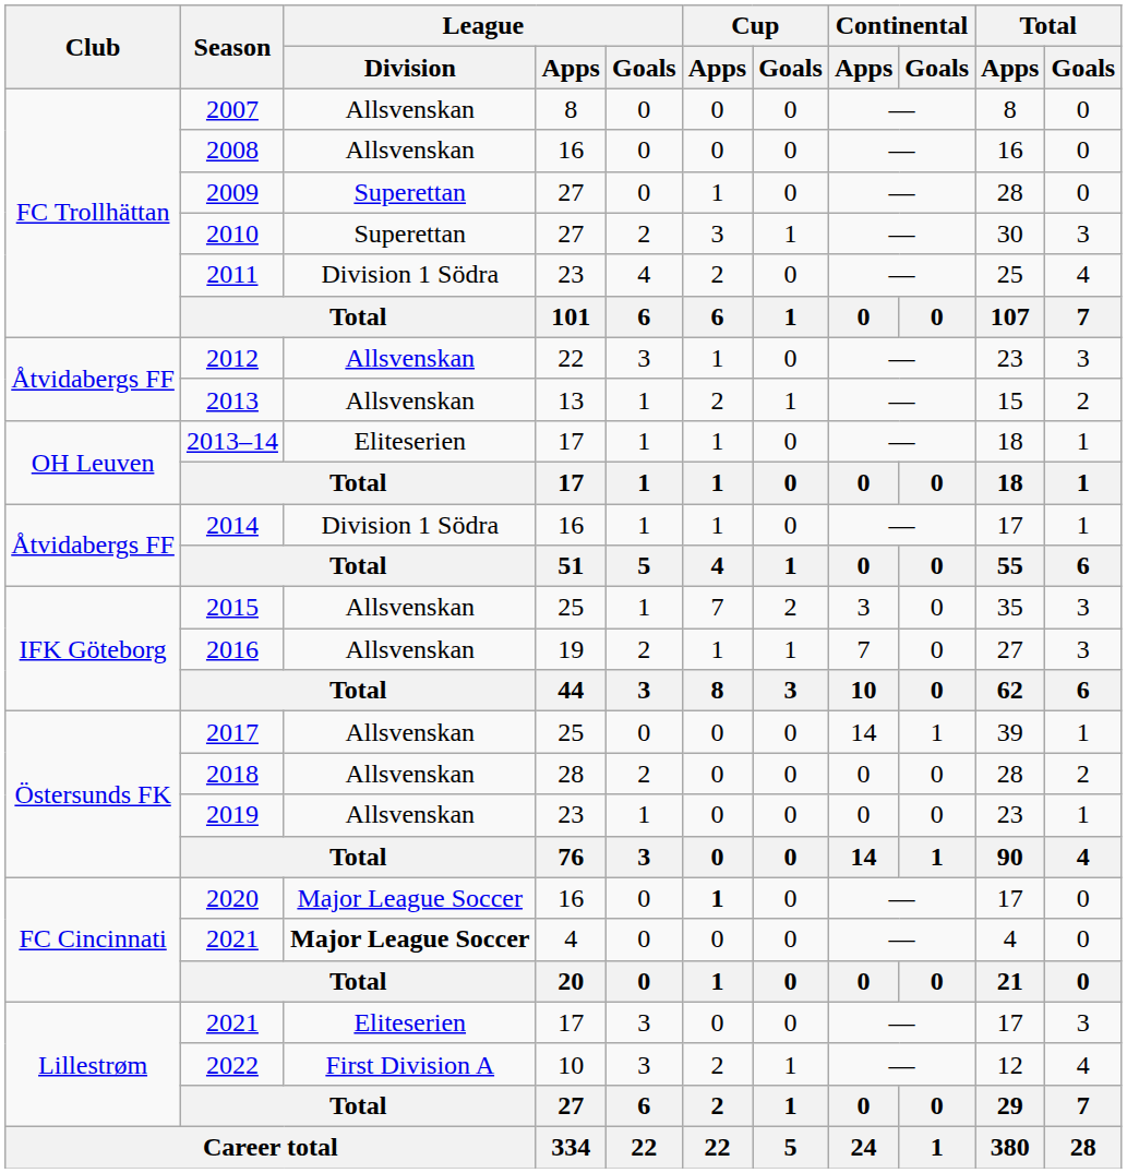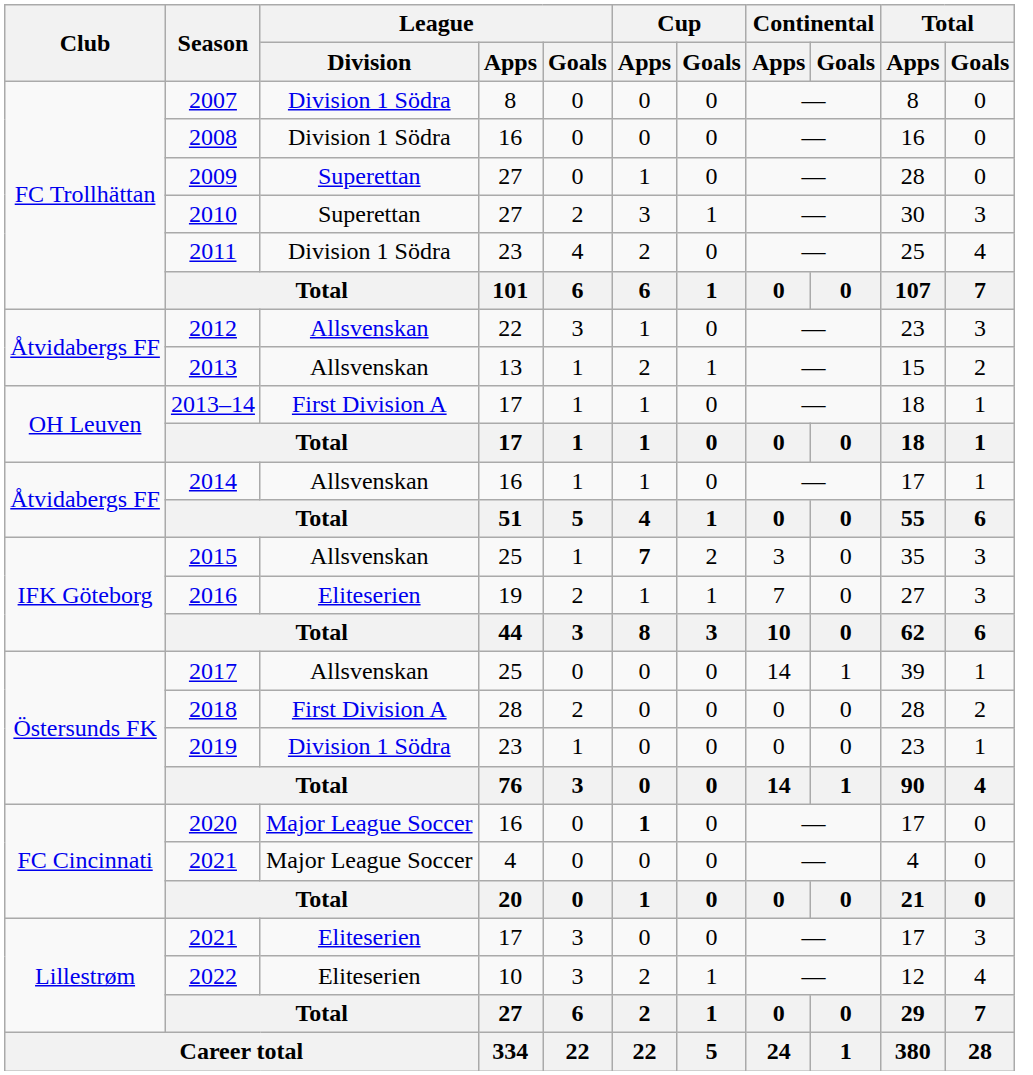 <table class="wikitable" style="text-align:center;">
 <tr>
 <th rowspan="2">Club</th>
 <th rowspan="2">Season</th>
 <th colspan="3">League</th>
 <th colspan="2">Cup</th>
 <th colspan="2">Continental</th>
 <th colspan="2">Total</th>
 </tr>
 <tr>
 <th>Division</th>
 <th>Apps</th>
 <th>Goals</th>
 <th>Apps</th>
 <th>Goals</th>
 <th>Apps</th>
 <th>Goals</th>
 <th>Apps</th>
 <th>Goals</th>
 </tr>
 <tr>
 <td rowspan="6"><a href='#'>FC Trollhättan</a></td>
 <td><a href='#'>2007</a></td>
-<td>Allsvenskan</td>
+<td><a href='#'>Division 1 Södra</a></td>
 <td>8</td>
 <td>0</td>
 <td>0</td>
 <td>0</td>
 <td colspan="2">—</td>
 <td>8</td>
 <td>0</td>
 </tr>
 <tr>
 <td><a href='#'>2008</a></td>
-<td>Allsvenskan</td>
+<td>Division 1 Södra</td>
 <td>16</td>
 <td>0</td>
 <td>0</td>
 <td>0</td>
 <td colspan="2">—</td>
 <td>16</td>
 <td>0</td>
 </tr>
 <tr>
 <td><a href='#'>2009</a></td>
 <td><a href='#'>Superettan</a></td>
 <td>27</td>
 <td>0</td>
 <td>1</td>
 <td>0</td>
 <td colspan="2">—</td>
 <td>28</td>
 <td>0</td>
 </tr>
 <tr>
 <td><a href='#'>2010</a></td>
 <td>Superettan</td>
 <td>27</td>
 <td>2</td>
 <td>3</td>
 <td>1</td>
 <td colspan="2">—</td>
 <td>30</td>
 <td>3</td>
 </tr>
 <tr>
 <td><a href='#'>2011</a></td>
 <td>Division 1 Södra</td>
 <td>23</td>
 <td>4</td>
 <td>2</td>
 <td>0</td>
 <td colspan="2">—</td>
 <td>25</td>
 <td>4</td>
 </tr>
 <tr>
 <th colspan="2">Total</th>
 <th>101</th>
 <th>6</th>
 <th>6</th>
 <th>1</th>
 <th>0</th>
 <th>0</th>
 <th>107</th>
 <th>7</th>
 </tr>
 <tr>
 <td rowspan="2"><a href='#'>Åtvidabergs FF</a></td>
 <td><a href='#'>2012</a></td>
 <td><a href='#'>Allsvenskan</a></td>
 <td>22</td>
 <td>3</td>
 <td>1</td>
 <td>0</td>
 <td colspan="2">—</td>
 <td>23</td>
 <td>3</td>
 </tr>
 <tr>
 <td><a href='#'>2013</a></td>
 <td>Allsvenskan</td>
 <td>13</td>
 <td>1</td>
 <td>2</td>
 <td>1</td>
 <td colspan="2">—</td>
 <td>15</td>
 <td>2</td>
 </tr>
 <tr>
 <td rowspan="2"><a href='#'>OH Leuven</a></td>
 <td><a href='#'>2013–14</a></td>
-<td>Eliteserien</td>
+<td><a href='#'>First Division A</a></td>
 <td>17</td>
 <td>1</td>
 <td>1</td>
 <td>0</td>
 <td colspan="2">—</td>
 <td>18</td>
 <td>1</td>
 </tr>
 <tr>
 <th colspan="2">Total</th>
 <th>17</th>
 <th>1</th>
 <th>1</th>
 <th>0</th>
 <th>0</th>
 <th>0</th>
 <th>18</th>
 <th>1</th>
 </tr>
 <tr>
 <td rowspan="2"><a href='#'>Åtvidabergs FF</a></td>
 <td><a href='#'>2014</a></td>
-<td>Division 1 Södra</td>
+<td>Allsvenskan</td>
 <td>16</td>
 <td>1</td>
 <td>1</td>
 <td>0</td>
 <td colspan="2">—</td>
 <td>17</td>
 <td>1</td>
 </tr>
 <tr>
 <th colspan="2">Total</th>
 <th>51</th>
 <th>5</th>
 <th>4</th>
 <th>1</th>
 <th>0</th>
 <th>0</th>
 <th>55</th>
 <th>6</th>
 </tr>
 <tr>
 <td rowspan="3"><a href='#'>IFK Göteborg</a></td>
 <td><a href='#'>2015</a></td>
 <td>Allsvenskan</td>
 <td>25</td>
 <td>1</td>
-<td>7</td>
+<td><strong>7</strong></td>
 <td>2</td>
 <td>3</td>
 <td>0</td>
 <td>35</td>
 <td>3</td>
 </tr>
 <tr>
 <td><a href='#'>2016</a></td>
-<td>Allsvenskan</td>
+<td><a href='#'>Eliteserien</a></td>
 <td>19</td>
 <td>2</td>
 <td>1</td>
 <td>1</td>
 <td>7</td>
 <td>0</td>
 <td>27</td>
 <td>3</td>
 </tr>
 <tr>
 <th colspan="2">Total</th>
 <th>44</th>
 <th>3</th>
 <th>8</th>
 <th>3</th>
 <th>10</th>
 <th>0</th>
 <th>62</th>
 <th>6</th>
 </tr>
 <tr>
 <td rowspan="4"><a href='#'>Östersunds FK</a></td>
 <td><a href='#'>2017</a></td>
 <td>Allsvenskan</td>
 <td>25</td>
 <td>0</td>
 <td>0</td>
 <td>0</td>
 <td>14</td>
 <td>1</td>
 <td>39</td>
 <td>1</td>
 </tr>
 <tr>
 <td><a href='#'>2018</a></td>
-<td>Allsvenskan</td>
+<td><a href='#'>First Division A</a></td>
 <td>28</td>
 <td>2</td>
 <td>0</td>
 <td>0</td>
 <td>0</td>
 <td>0</td>
 <td>28</td>
 <td>2</td>
 </tr>
 <tr>
 <td><a href='#'>2019</a></td>
-<td>Allsvenskan</td>
+<td><a href='#'>Division 1 Södra</a></td>
 <td>23</td>
 <td>1</td>
 <td>0</td>
 <td>0</td>
 <td>0</td>
 <td>0</td>
 <td>23</td>
 <td>1</td>
 </tr>
 <tr>
 <th colspan="2">Total</th>
 <th>76</th>
 <th>3</th>
 <th>0</th>
 <th>0</th>
 <th>14</th>
 <th>1</th>
 <th>90</th>
 <th>4</th>
 </tr>
 <tr>
 <td rowspan="3"><a href='#'>FC Cincinnati</a></td>
 <td><a href='#'>2020</a></td>
 <td><a href='#'>Major League Soccer</a></td>
 <td>16</td>
 <td>0</td>
 <td><strong>1</strong></td>
 <td>0</td>
 <td colspan="2">—</td>
 <td>17</td>
 <td>0</td>
 </tr>
 <tr>
 <td><a href='#'>2021</a></td>
-<td><strong>Major League Soccer</strong></td>
+<td>Major League Soccer</td>
 <td>4</td>
 <td>0</td>
 <td>0</td>
 <td>0</td>
 <td colspan="2">—</td>
 <td>4</td>
 <td>0</td>
 </tr>
 <tr>
 <th colspan="2">Total</th>
 <th>20</th>
 <th>0</th>
 <th>1</th>
 <th>0</th>
 <th>0</th>
 <th>0</th>
 <th>21</th>
 <th>0</th>
 </tr>
 <tr>
 <td rowspan="3"><a href='#'>Lillestrøm</a></td>
 <td><a href='#'>2021</a></td>
 <td><a href='#'>Eliteserien</a></td>
 <td>17</td>
 <td>3</td>
 <td>0</td>
 <td>0</td>
 <td colspan="2">—</td>
 <td>17</td>
 <td>3</td>
 </tr>
 <tr>
 <td><a href='#'>2022</a></td>
-<td><a href='#'>First Division A</a></td>
+<td>Eliteserien</td>
 <td>10</td>
 <td>3</td>
 <td>2</td>
 <td>1</td>
 <td colspan="2">—</td>
 <td>12</td>
 <td>4</td>
 </tr>
 <tr>
 <th colspan="2">Total</th>
 <th>27</th>
 <th>6</th>
 <th>2</th>
 <th>1</th>
 <th>0</th>
 <th>0</th>
 <th>29</th>
 <th>7</th>
 </tr>
 <tr>
 <th colspan="3">Career total</th>
 <th>334</th>
 <th>22</th>
 <th>22</th>
 <th>5</th>
 <th>24</th>
 <th>1</th>
 <th>380</th>
 <th>28</th>
 </tr>
 </table>
